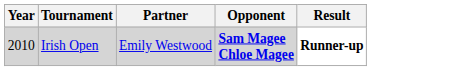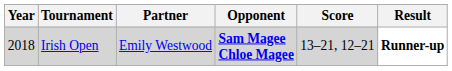 <table class="sortable wikitable" style="font-size: 90%;">
 <tr>
 <th>Year</th>
 <th>Tournament</th>
 <th>Partner</th>
 <th>Opponent</th>
+<th>Score</th>
 <th>Result</th>
 </tr>
 <tr style="background:#D5D5D5">
-<td align="center">2010</td>
+<td align="center">2018</td>
 <td align="left"><a href='#'>Irish Open</a></td>
 <td align="left"> <a href='#'>Emily Westwood</a></td>
 <td align="left"><strong> <a href='#'>Sam Magee</a> <br>  <a href='#'>Chloe Magee</a></strong></td>
+<td align="left">13–21, 12–21</td>
 <td style="text-align:left; background:white"> <strong>Runner-up</strong></td>
 </tr>
 </table>
